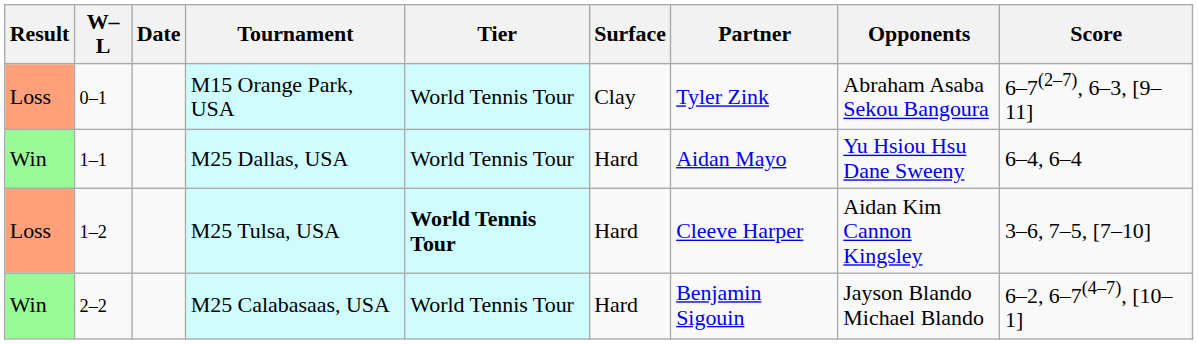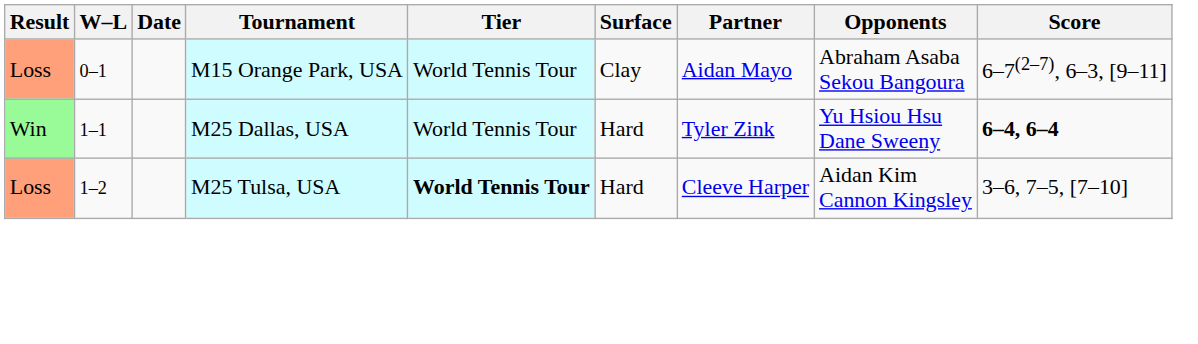 <table class="sortable wikitable">
 <tr>
 <th>Result</th>
 <th class="unsortable">W–L</th>
 <th>Date</th>
 <th>Tournament</th>
 <th>Tier</th>
 <th>Surface</th>
 <th>Partner</th>
 <th>Opponents</th>
 <th class="unsortable">Score</th>
 </tr>
 <tr>
 <td style="background:#ffa07a;">Loss</td>
 <td><small>0–1</small></td>
 <td></td>
 <td style="background:#cffcff;">M15 Orange Park, USA</td>
 <td style="background:#cffcff;">World Tennis Tour</td>
 <td>Clay</td>
-<td> <a href='#'>Tyler Zink</a></td>
+<td> <a href='#'>Aidan Mayo</a></td>
 <td> Abraham Asaba <br>  <a href='#'>Sekou Bangoura</a></td>
 <td>6–7<sup>(2–7)</sup>, 6–3, [9–11]</td>
 </tr>
 <tr>
 <td style="background:#98fb98;">Win</td>
 <td><small>1–1</small></td>
 <td></td>
 <td style="background:#cffcff;">M25 Dallas, USA</td>
 <td style="background:#cffcff;">World Tennis Tour</td>
 <td>Hard</td>
-<td> <a href='#'>Aidan Mayo</a></td>
+<td> <a href='#'>Tyler Zink</a></td>
 <td> <a href='#'>Yu Hsiou Hsu</a> <br>  <a href='#'>Dane Sweeny</a></td>
-<td>6–4, 6–4</td>
+<td><strong>6–4, 6–4</strong></td>
 </tr>
 <tr>
 <td style="background:#ffa07a;">Loss</td>
 <td><small>1–2</small></td>
 <td></td>
 <td style="background:#cffcff;">M25 Tulsa, USA</td>
 <td style="background:#cffcff;"><strong>World Tennis Tour</strong></td>
 <td>Hard</td>
 <td> <a href='#'>Cleeve Harper</a></td>
 <td> Aidan Kim <br>  <a href='#'>Cannon Kingsley</a></td>
 <td>3–6, 7–5, [7–10]</td>
 </tr>
-<tr>
-<td style="background:#98fb98;">Win</td>
-<td><small>2–2</small></td>
-<td></td>
-<td style="background:#cffcff;">M25 Calabasaas, USA</td>
-<td style="background:#cffcff;">World Tennis Tour</td>
-<td>Hard</td>
-<td> <a href='#'>Benjamin Sigouin</a></td>
-<td> Jayson Blando <br>  Michael Blando</td>
-<td>6–2, 6–7<sup>(4–7)</sup>, [10–1]</td>
-</tr>
 </table>
